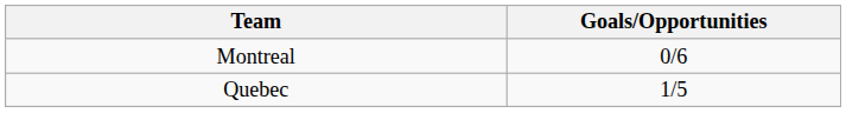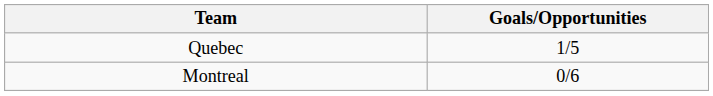 <table class="wikitable" style="width:100%;text-align: center;">
 <tr>
 <th style="width:60%;">Team</th>
 <th style="width:40%;">Goals/Opportunities</th>
 </tr>
 <tr>
+<td>Quebec</td>
+<td>1/5</td>
+</tr>
+<tr>
 <td>Montreal</td>
 <td>0/6</td>
 </tr>
-<tr>
-<td>Quebec</td>
-<td>1/5</td>
-</tr>
 </table>
